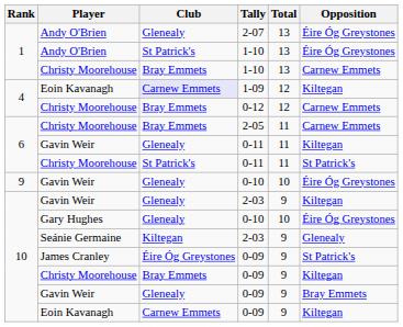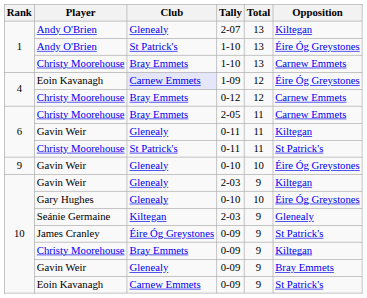 <table class="wikitable">
 <tr>
 <th>Rank</th>
 <th>Player</th>
 <th>Club</th>
 <th>Tally</th>
 <th>Total</th>
 <th>Opposition</th>
 </tr>
 <tr>
 <td rowspan="3" style="text-align:center;">1</td>
 <td><a href='#'>Andy O'Brien</a></td>
 <td><a href='#'>Glenealy</a></td>
 <td align=center>2-07</td>
 <td align=center>13</td>
-<td><a href='#'>Éire Óg Greystones</a></td>
+<td><a href='#'>Kiltegan</a></td>
 </tr>
 <tr>
 <td><a href='#'>Andy O'Brien</a></td>
 <td><a href='#'>St Patrick's</a></td>
 <td align=center>1-10</td>
 <td align=center>13</td>
 <td><a href='#'>Éire Óg Greystones</a></td>
 </tr>
 <tr>
 <td><a href='#'>Christy Moorehouse</a></td>
 <td><a href='#'>Bray Emmets</a></td>
 <td align=center>1-10</td>
 <td align=center>13</td>
 <td><a href='#'>Carnew Emmets</a></td>
 </tr>
 <tr>
 <td rowspan="2" style="text-align:center;">4</td>
 <td>Eoin Kavanagh</td>
 <td style="background: lavender;"><a href='#'>Carnew Emmets</a></td>
 <td align=center>1-09</td>
 <td align=center>12</td>
-<td><a href='#'>Kiltegan</a></td>
+<td><a href='#'>Éire Óg Greystones</a></td>
 </tr>
 <tr>
 <td><a href='#'>Christy Moorehouse</a></td>
 <td><a href='#'>Bray Emmets</a></td>
 <td align=center>0-12</td>
 <td align=center>12</td>
 <td><a href='#'>Carnew Emmets</a></td>
 </tr>
 <tr>
 <td rowspan="3" style="text-align:center;">6</td>
 <td><a href='#'>Christy Moorehouse</a></td>
 <td><a href='#'>Bray Emmets</a></td>
 <td align=center>2-05</td>
 <td align=center>11</td>
 <td><a href='#'>Carnew Emmets</a></td>
 </tr>
 <tr>
 <td>Gavin Weir</td>
 <td><a href='#'>Glenealy</a></td>
 <td align=center>0-11</td>
 <td align=center>11</td>
 <td><a href='#'>Kiltegan</a></td>
 </tr>
 <tr>
 <td><a href='#'>Christy Moorehouse</a></td>
 <td><a href='#'>St Patrick's</a></td>
 <td align=center>0-11</td>
 <td align=center>11</td>
 <td><a href='#'>St Patrick's</a></td>
 </tr>
 <tr>
 <td rowspan="1" style="text-align:center;">9</td>
 <td>Gavin Weir</td>
 <td><a href='#'>Glenealy</a></td>
 <td align=center>0-10</td>
 <td align=center>10</td>
 <td><a href='#'>Éire Óg Greystones</a></td>
 </tr>
 <tr>
 <td rowspan="7" style="text-align:center;">10</td>
 <td>Gavin Weir</td>
 <td><a href='#'>Glenealy</a></td>
 <td align=center>2-03</td>
 <td align=center>9</td>
 <td><a href='#'>Kiltegan</a></td>
 </tr>
 <tr>
 <td>Gary Hughes</td>
 <td><a href='#'>Glenealy</a></td>
 <td align=center>0-10</td>
 <td align=center>10</td>
 <td><a href='#'>Éire Óg Greystones</a></td>
 </tr>
 <tr>
 <td>Seánie Germaine</td>
 <td><a href='#'>Kiltegan</a></td>
 <td align=center>2-03</td>
 <td align=center>9</td>
 <td><a href='#'>Glenealy</a></td>
 </tr>
 <tr>
 <td>James Cranley</td>
 <td><a href='#'>Éire Óg Greystones</a></td>
 <td align=center>0-09</td>
 <td align=center>9</td>
 <td><a href='#'>St Patrick's</a></td>
 </tr>
 <tr>
 <td><a href='#'>Christy Moorehouse</a></td>
 <td><a href='#'>Bray Emmets</a></td>
 <td align=center>0-09</td>
 <td align=center>9</td>
 <td><a href='#'>Kiltegan</a></td>
 </tr>
 <tr>
 <td>Gavin Weir</td>
 <td><a href='#'>Glenealy</a></td>
 <td align=center>0-09</td>
 <td align=center>9</td>
 <td><a href='#'>Bray Emmets</a></td>
 </tr>
 <tr>
 <td>Eoin Kavanagh</td>
 <td><a href='#'>Carnew Emmets</a></td>
 <td align=center>0-09</td>
 <td align=center>9</td>
-<td><a href='#'>Kiltegan</a></td>
+<td><a href='#'>St Patrick's</a></td>
 </tr>
 </table>
